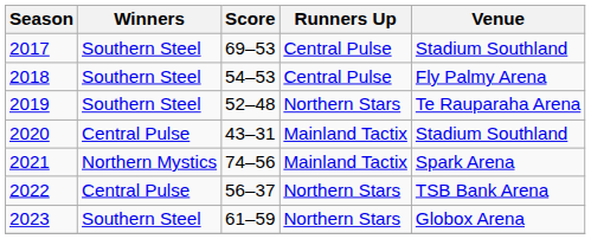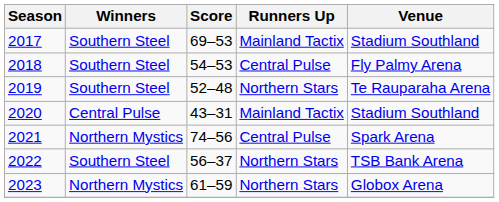 <table class="wikitable collapsible">
 <tr>
 <th>Season</th>
 <th>Winners</th>
 <th>Score</th>
 <th>Runners Up</th>
 <th>Venue</th>
 </tr>
 <tr>
 <td><a href='#'>2017</a></td>
 <td><a href='#'>Southern Steel</a></td>
 <td>69–53</td>
-<td><a href='#'>Central Pulse</a></td>
+<td><a href='#'>Mainland Tactix</a></td>
 <td><a href='#'>Stadium Southland</a></td>
 </tr>
 <tr>
 <td><a href='#'>2018</a></td>
 <td><a href='#'>Southern Steel</a></td>
 <td>54–53</td>
 <td><a href='#'>Central Pulse</a></td>
 <td><a href='#'>Fly Palmy Arena</a></td>
 </tr>
 <tr>
 <td><a href='#'>2019</a></td>
 <td><a href='#'>Southern Steel</a></td>
 <td>52–48</td>
 <td><a href='#'>Northern Stars</a></td>
 <td><a href='#'>Te Rauparaha Arena</a></td>
 </tr>
 <tr>
 <td><a href='#'>2020</a></td>
 <td><a href='#'>Central Pulse</a></td>
 <td>43–31</td>
 <td><a href='#'>Mainland Tactix</a></td>
 <td><a href='#'>Stadium Southland</a></td>
 </tr>
 <tr>
 <td><a href='#'>2021</a></td>
 <td><a href='#'>Northern Mystics</a></td>
 <td>74–56</td>
-<td><a href='#'>Mainland Tactix</a></td>
+<td><a href='#'>Central Pulse</a></td>
 <td><a href='#'>Spark Arena</a></td>
 </tr>
 <tr>
 <td><a href='#'>2022</a></td>
-<td><a href='#'>Central Pulse</a></td>
+<td><a href='#'>Southern Steel</a></td>
 <td>56–37</td>
 <td><a href='#'>Northern Stars</a></td>
 <td><a href='#'>TSB Bank Arena</a></td>
 </tr>
 <tr>
 <td><a href='#'>2023</a></td>
-<td><a href='#'>Southern Steel</a></td>
+<td><a href='#'>Northern Mystics</a></td>
 <td>61–59</td>
 <td><a href='#'>Northern Stars</a></td>
 <td><a href='#'>Globox Arena</a></td>
 </tr>
 <tr>
 </tr>
 </table>
